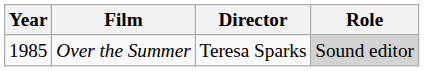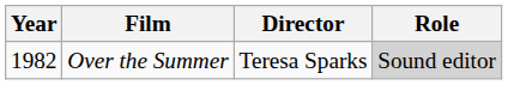 <table class="wikitable">
 <tr>
 <th>Year</th>
 <th>Film</th>
 <th>Director</th>
 <th>Role</th>
 </tr>
 <tr>
-<td>1985</td>
+<td>1982</td>
 <td><em>Over the Summer</em></td>
 <td>Teresa Sparks</td>
 <td style="background: lightgrey;">Sound editor</td>
 </tr>
 </table>
